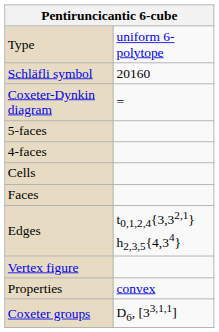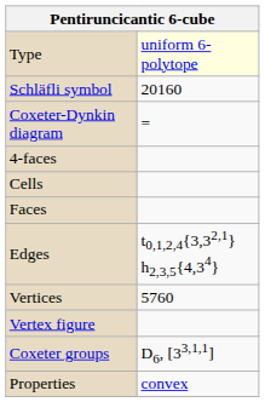 <table class="wikitable" align="right" style="margin-left:10px" width="250">
 <tr>
 <th bgcolor=#e7dcc3 colspan=2>Pentiruncicantic 6-cube</th>
 </tr>
 <tr>
 <td bgcolor=#e7dcc3>Type</td>
-<td><a href='#'>uniform 6-polytope</a></td>
+<td style="background: lightyellow;"><a href='#'>uniform 6-polytope</a></td>
 </tr>
 <tr>
 <td bgcolor=#e7dcc3><a href='#'>Schläfli symbol</a></td>
 <td>20160</td>
 </tr>
 <tr>
 <td bgcolor=#e7dcc3><a href='#'>Coxeter-Dynkin diagram</a></td>
 <td> = </td>
-</tr>
-<tr>
-<td bgcolor=#e7dcc3>5-faces</td>
-<td></td>
 </tr>
 <tr>
 <td bgcolor=#e7dcc3>4-faces</td>
 <td></td>
 </tr>
 <tr>
 <td bgcolor=#e7dcc3>Cells</td>
 <td></td>
 </tr>
 <tr>
 <td bgcolor=#e7dcc3>Faces</td>
 <td></td>
 </tr>
 <tr>
 <td bgcolor=#e7dcc3>Edges</td>
 <td>t<sub>0,1,2,4</sub>{3,3<sup>2,1</sup>}<br>h<sub>2,3,5</sub>{4,3<sup>4</sup>}</td>
 </tr>
 <tr>
+<td bgcolor=#e7dcc3>Vertices</td>
+<td>5760</td>
+</tr>
+<tr>
 <td bgcolor=#e7dcc3><a href='#'>Vertex figure</a></td>
 <td></td>
+</tr>
+<tr>
+<td bgcolor=#e7dcc3><a href='#'>Coxeter groups</a></td>
+<td>D<sub>6</sub>, [3<sup>3,1,1</sup>]</td>
 </tr>
 <tr>
 <td bgcolor=#e7dcc3>Properties</td>
 <td><a href='#'>convex</a></td>
 </tr>
-<tr>
-<td bgcolor=#e7dcc3><a href='#'>Coxeter groups</a></td>
-<td>D<sub>6</sub>, [3<sup>3,1,1</sup>]</td>
-</tr>
 </table>
